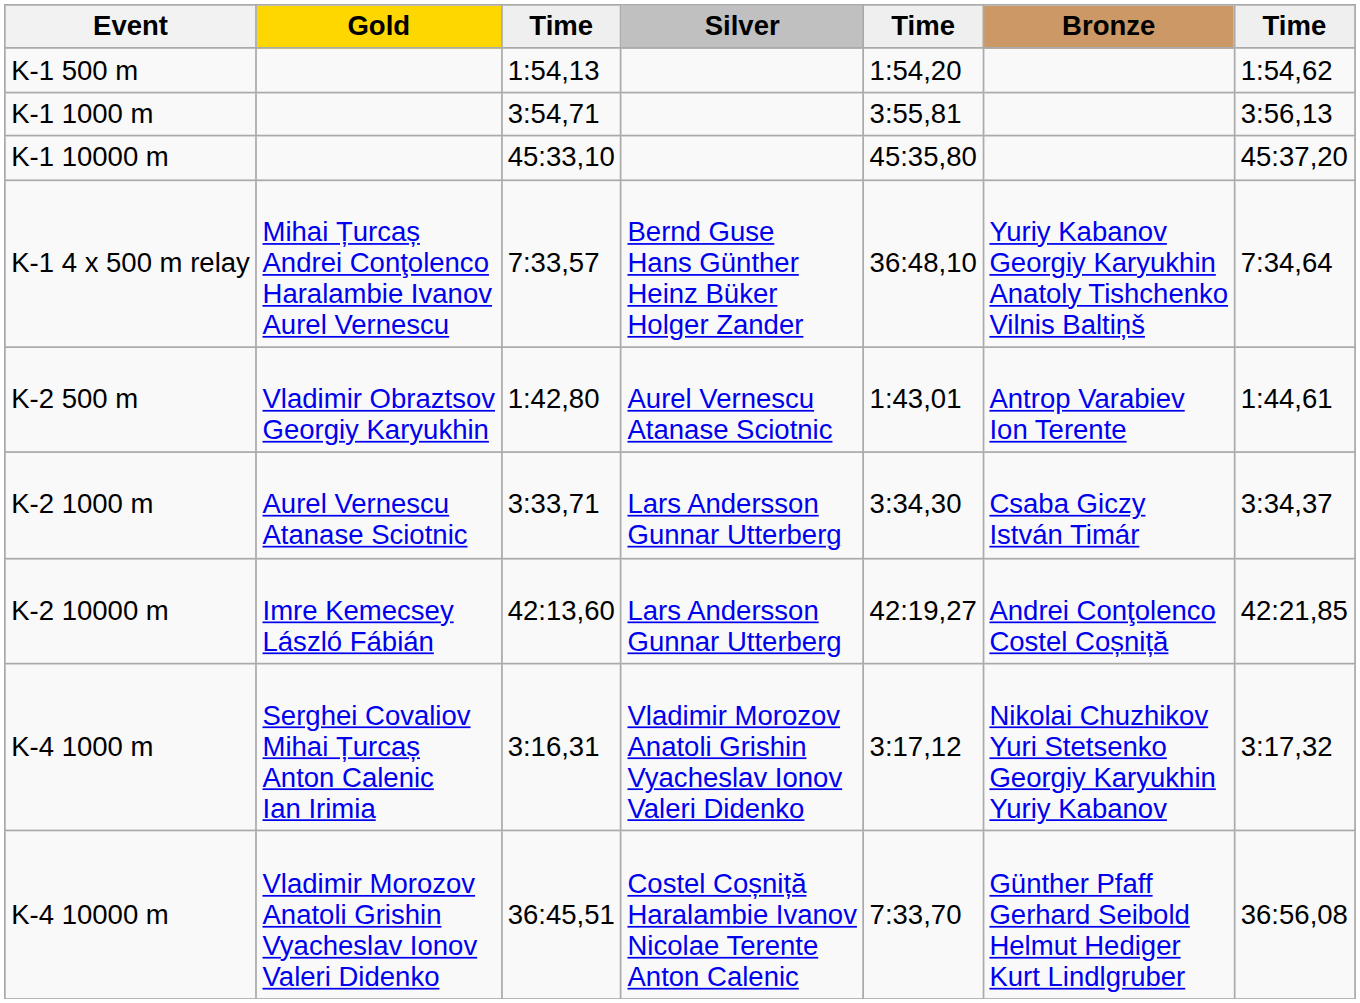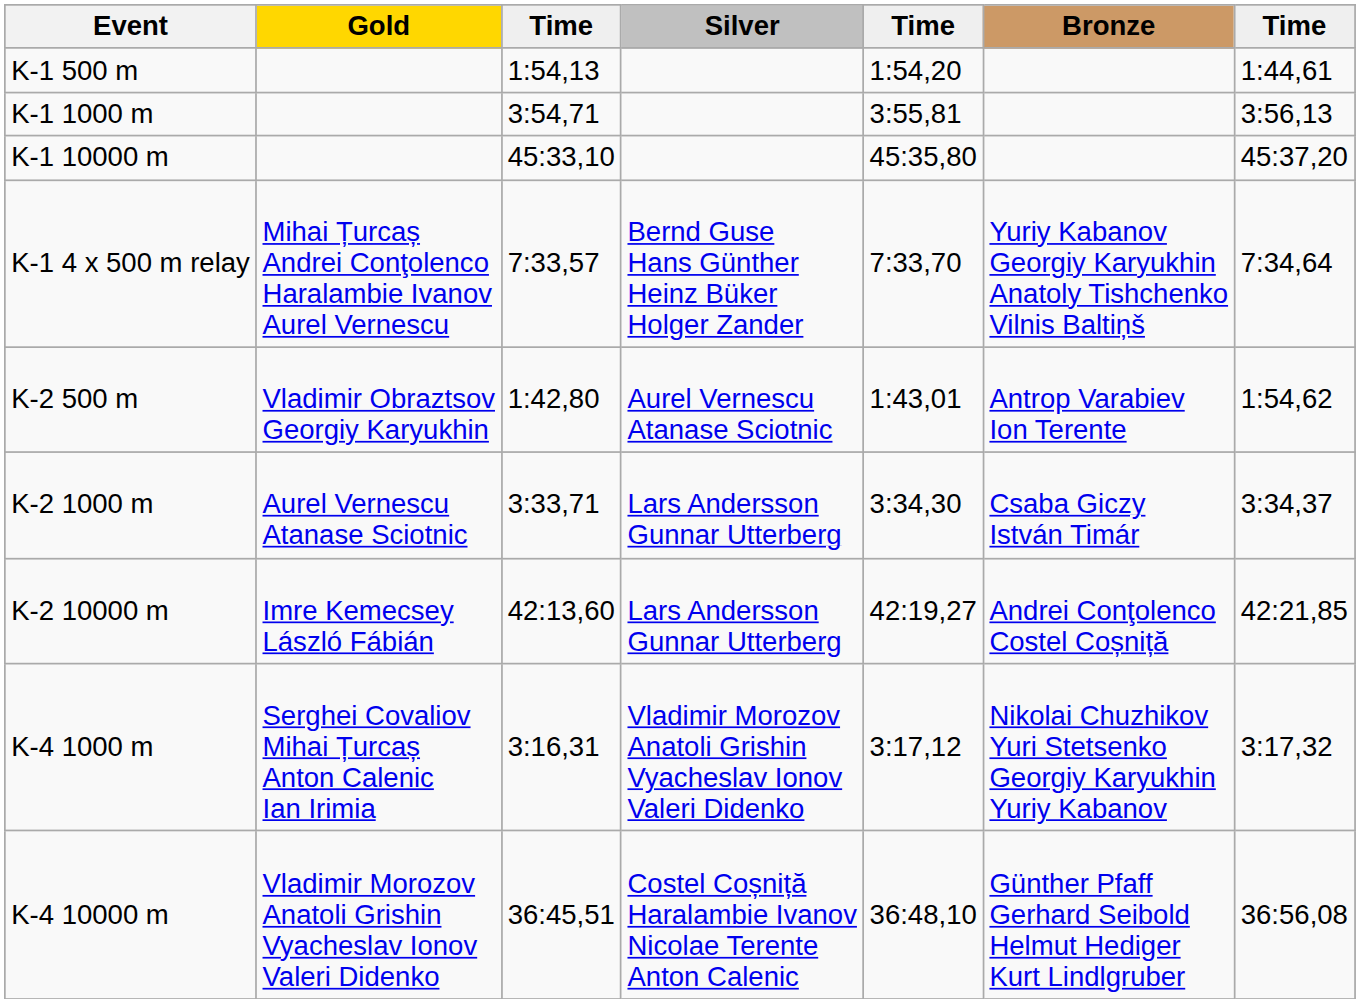 <table class="wikitable">
 <tr>
 <th>Event</th>
 <td align=center bgcolor="gold"><strong>Gold</strong></td>
 <td align=center bgcolor="EFEFEF"><strong>Time</strong></td>
 <td align=center bgcolor="silver"><strong>Silver</strong></td>
 <td align=center bgcolor="EFEFEF"><strong>Time</strong></td>
 <td align=center bgcolor="CC9966"><strong>Bronze</strong></td>
 <td align=center bgcolor="EFEFEF"><strong>Time</strong></td>
 </tr>
 <tr>
 <td>K-1 500 m</td>
 <td></td>
 <td>1:54,13</td>
 <td></td>
 <td>1:54,20</td>
 <td></td>
-<td>1:54,62</td>
+<td>1:44,61</td>
 </tr>
 <tr>
 <td>K-1 1000 m</td>
 <td></td>
 <td>3:54,71</td>
 <td></td>
 <td>3:55,81</td>
 <td></td>
 <td>3:56,13</td>
 </tr>
 <tr>
 <td>K-1 10000 m</td>
 <td></td>
 <td>45:33,10</td>
 <td></td>
 <td>45:35,80</td>
 <td></td>
 <td>45:37,20</td>
 </tr>
 <tr>
 <td>K-1 4 x 500 m relay</td>
 <td><br><a href='#'>Mihai Țurcaș</a><br><a href='#'>Andrei Conţolenco</a><br><a href='#'>Haralambie Ivanov</a><br><a href='#'>Aurel Vernescu</a></td>
 <td>7:33,57</td>
 <td><br><a href='#'>Bernd Guse</a><br><a href='#'>Hans Günther</a><br><a href='#'>Heinz Büker</a><br><a href='#'>Holger Zander</a></td>
-<td>36:48,10</td>
+<td>7:33,70</td>
 <td><br><a href='#'>Yuriy Kabanov</a><br><a href='#'>Georgiy Karyukhin</a><br><a href='#'>Anatoly Tishchenko</a><br><a href='#'>Vilnis Baltiņš</a></td>
 <td>7:34,64</td>
 </tr>
 <tr>
 <td>K-2 500 m</td>
 <td><br><a href='#'>Vladimir Obraztsov</a><br><a href='#'>Georgiy Karyukhin</a></td>
 <td>1:42,80</td>
 <td><br><a href='#'>Aurel Vernescu</a><br><a href='#'>Atanase Sciotnic</a></td>
 <td>1:43,01</td>
 <td><br><a href='#'>Antrop Varabiev</a><br><a href='#'>Ion Terente</a></td>
-<td>1:44,61</td>
+<td>1:54,62</td>
 </tr>
 <tr>
 <td>K-2 1000 m</td>
 <td><br><a href='#'>Aurel Vernescu</a><br><a href='#'>Atanase Sciotnic</a></td>
 <td>3:33,71</td>
 <td><br><a href='#'>Lars Andersson</a><br><a href='#'>Gunnar Utterberg</a></td>
 <td>3:34,30</td>
 <td><br><a href='#'>Csaba Giczy</a><br><a href='#'>István Timár</a></td>
 <td>3:34,37</td>
 </tr>
 <tr>
 <td>K-2 10000 m</td>
 <td><br><a href='#'>Imre Kemecsey</a><br><a href='#'>László Fábián</a></td>
 <td>42:13,60</td>
 <td><br><a href='#'>Lars Andersson</a><br><a href='#'>Gunnar Utterberg</a></td>
 <td>42:19,27</td>
 <td><br><a href='#'>Andrei Conţolenco</a><br><a href='#'>Costel Coșniță</a></td>
 <td>42:21,85</td>
 </tr>
 <tr>
 <td>K-4 1000 m</td>
 <td><br><a href='#'>Serghei Covaliov</a><br><a href='#'>Mihai Țurcaș</a><br><a href='#'>Anton Calenic</a><br><a href='#'>Ian Irimia</a></td>
 <td>3:16,31</td>
 <td><br><a href='#'>Vladimir Morozov</a><br><a href='#'>Anatoli Grishin</a><br><a href='#'>Vyacheslav Ionov</a><br><a href='#'>Valeri Didenko</a></td>
 <td>3:17,12</td>
 <td><br><a href='#'>Nikolai Chuzhikov</a><br><a href='#'>Yuri Stetsenko</a><br><a href='#'>Georgiy Karyukhin</a><br><a href='#'>Yuriy Kabanov</a></td>
 <td>3:17,32</td>
 </tr>
 <tr>
 <td>K-4 10000 m</td>
 <td><br><a href='#'>Vladimir Morozov</a><br><a href='#'>Anatoli Grishin</a><br><a href='#'>Vyacheslav Ionov</a><br><a href='#'>Valeri Didenko</a></td>
 <td>36:45,51</td>
 <td><br><a href='#'>Costel Coșniță</a><br><a href='#'>Haralambie Ivanov</a><br><a href='#'>Nicolae Terente</a><br><a href='#'>Anton Calenic</a></td>
-<td>7:33,70</td>
+<td>36:48,10</td>
 <td><br><a href='#'>Günther Pfaff</a><br><a href='#'>Gerhard Seibold</a><br><a href='#'>Helmut Hediger</a><br><a href='#'>Kurt Lindlgruber</a></td>
 <td>36:56,08</td>
 </tr>
 </table>
